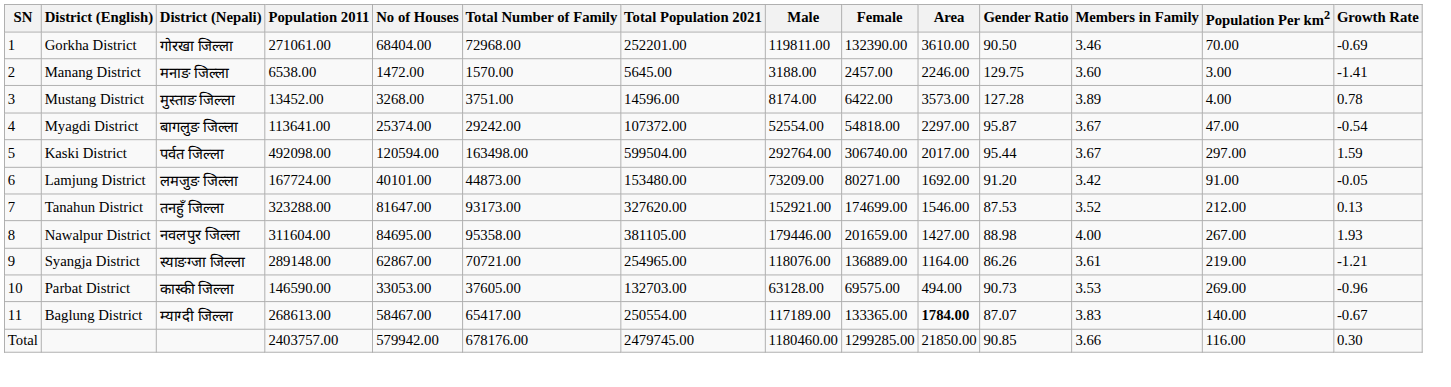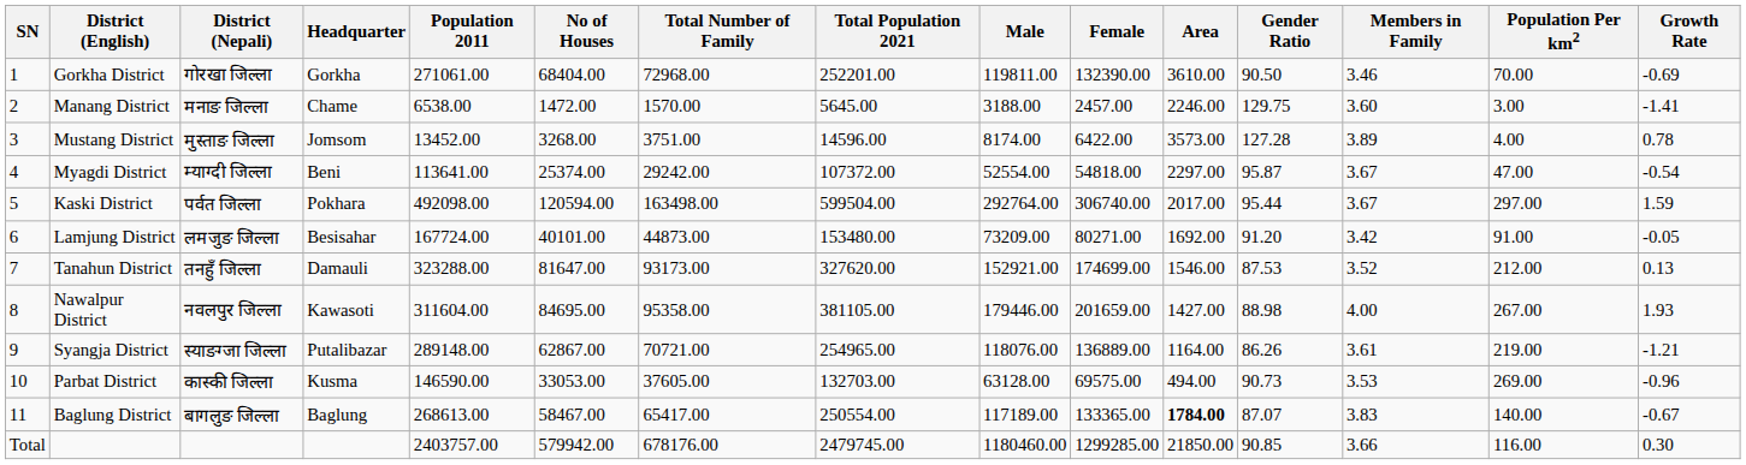 <table class="wikitable sortable">
 <tr>
 <th>SN</th>
 <th>District (English)</th>
 <th>District (Nepali)</th>
+<th>Headquarter</th>
 <th>Population 2011</th>
 <th>No of Houses</th>
 <th>Total Number of Family</th>
 <th>Total Population 2021</th>
 <th>Male</th>
 <th>Female</th>
 <th>Area</th>
 <th>Gender Ratio</th>
 <th>Members in Family</th>
 <th>Population Per km<sup>2</sup></th>
 <th>Growth Rate</th>
 </tr>
 <tr>
 <td>1</td>
 <td>Gorkha District</td>
 <td>गोरखा जिल्ला</td>
+<td>Gorkha</td>
 <td>271061.00</td>
 <td>68404.00</td>
 <td>72968.00</td>
 <td>252201.00</td>
 <td>119811.00</td>
 <td>132390.00</td>
 <td>3610.00</td>
 <td>90.50</td>
 <td>3.46</td>
 <td>70.00</td>
 <td>-0.69</td>
 </tr>
 <tr>
 <td>2</td>
 <td>Manang District</td>
 <td>मनाङ जिल्ला</td>
+<td>Chame</td>
 <td>6538.00</td>
 <td>1472.00</td>
 <td>1570.00</td>
 <td>5645.00</td>
 <td>3188.00</td>
 <td>2457.00</td>
 <td>2246.00</td>
 <td>129.75</td>
 <td>3.60</td>
 <td>3.00</td>
 <td>-1.41</td>
 </tr>
 <tr>
 <td>3</td>
 <td>Mustang District</td>
 <td>मुस्ताङ जिल्ला</td>
+<td>Jomsom</td>
 <td>13452.00</td>
 <td>3268.00</td>
 <td>3751.00</td>
 <td>14596.00</td>
 <td>8174.00</td>
 <td>6422.00</td>
 <td>3573.00</td>
 <td>127.28</td>
 <td>3.89</td>
 <td>4.00</td>
 <td>0.78</td>
 </tr>
 <tr>
 <td>4</td>
 <td>Myagdi District</td>
-<td>बागलुङ जिल्ला</td>
+<td>म्याग्दी जिल्ला</td>
+<td>Beni</td>
 <td>113641.00</td>
 <td>25374.00</td>
 <td>29242.00</td>
 <td>107372.00</td>
 <td>52554.00</td>
 <td>54818.00</td>
 <td>2297.00</td>
 <td>95.87</td>
 <td>3.67</td>
 <td>47.00</td>
 <td>-0.54</td>
 </tr>
 <tr>
 <td>5</td>
 <td>Kaski District</td>
 <td>पर्वत जिल्ला</td>
+<td>Pokhara</td>
 <td>492098.00</td>
 <td>120594.00</td>
 <td>163498.00</td>
 <td>599504.00</td>
 <td>292764.00</td>
 <td>306740.00</td>
 <td>2017.00</td>
 <td>95.44</td>
 <td>3.67</td>
 <td>297.00</td>
 <td>1.59</td>
 </tr>
 <tr>
 <td>6</td>
 <td>Lamjung District</td>
 <td>लमजुङ जिल्ला</td>
+<td>Besisahar</td>
 <td>167724.00</td>
 <td>40101.00</td>
 <td>44873.00</td>
 <td>153480.00</td>
 <td>73209.00</td>
 <td>80271.00</td>
 <td>1692.00</td>
 <td>91.20</td>
 <td>3.42</td>
 <td>91.00</td>
 <td>-0.05</td>
 </tr>
 <tr>
 <td>7</td>
 <td>Tanahun District</td>
 <td>तनहुँ जिल्ला</td>
+<td>Damauli</td>
 <td>323288.00</td>
 <td>81647.00</td>
 <td>93173.00</td>
 <td>327620.00</td>
 <td>152921.00</td>
 <td>174699.00</td>
 <td>1546.00</td>
 <td>87.53</td>
 <td>3.52</td>
 <td>212.00</td>
 <td>0.13</td>
 </tr>
 <tr>
 <td>8</td>
 <td>Nawalpur District</td>
 <td>नवलपुर जिल्ला</td>
+<td>Kawasoti</td>
 <td>311604.00</td>
 <td>84695.00</td>
 <td>95358.00</td>
 <td>381105.00</td>
 <td>179446.00</td>
 <td>201659.00</td>
 <td>1427.00</td>
 <td>88.98</td>
 <td>4.00</td>
 <td>267.00</td>
 <td>1.93</td>
 </tr>
 <tr>
 <td>9</td>
 <td>Syangja District</td>
 <td>स्याङग्जा जिल्ला</td>
+<td>Putalibazar</td>
 <td>289148.00</td>
 <td>62867.00</td>
 <td>70721.00</td>
 <td>254965.00</td>
 <td>118076.00</td>
 <td>136889.00</td>
 <td>1164.00</td>
 <td>86.26</td>
 <td>3.61</td>
 <td>219.00</td>
 <td>-1.21</td>
 </tr>
 <tr>
 <td>10</td>
 <td>Parbat District</td>
 <td>कास्की जिल्ला</td>
+<td>Kusma</td>
 <td>146590.00</td>
 <td>33053.00</td>
 <td>37605.00</td>
 <td>132703.00</td>
 <td>63128.00</td>
 <td>69575.00</td>
 <td>494.00</td>
 <td>90.73</td>
 <td>3.53</td>
 <td>269.00</td>
 <td>-0.96</td>
 </tr>
 <tr>
 <td>11</td>
 <td>Baglung District</td>
-<td>म्याग्दी जिल्ला</td>
+<td>बागलुङ जिल्ला</td>
+<td>Baglung</td>
 <td>268613.00</td>
 <td>58467.00</td>
 <td>65417.00</td>
 <td>250554.00</td>
 <td>117189.00</td>
 <td>133365.00</td>
 <td><strong>1784.00</strong></td>
 <td>87.07</td>
 <td>3.83</td>
 <td>140.00</td>
 <td>-0.67</td>
 </tr>
 <tr>
 <td>Total</td>
 <td></td>
 <td></td>
+<td></td>
 <td>2403757.00</td>
 <td>579942.00</td>
 <td>678176.00</td>
 <td>2479745.00</td>
 <td>1180460.00</td>
 <td>1299285.00</td>
 <td>21850.00</td>
 <td>90.85</td>
 <td>3.66</td>
 <td>116.00</td>
 <td>0.30</td>
 </tr>
 </table>
